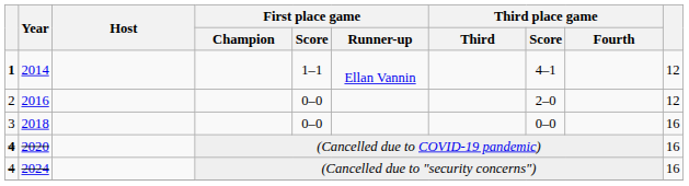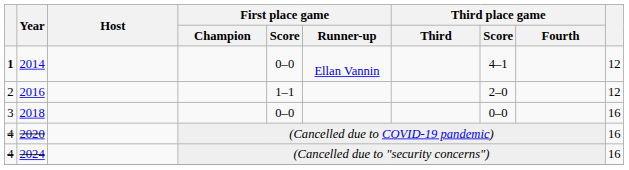 <table class="wikitable sortable" style="font-size:95%; text-align:center; width:;">
 <tr>
 <th rowspan=2 style= "width:;"></th>
 <th rowspan=2 style= "width:;">Year</th>
 <th rowspan=2 style= "width:150px;">Host</th>
 <th colspan=3>First place game</th>
 <th colspan=3>Third place game</th>
 <th rowspan=2 style= "width:;"></th>
 </tr>
 <tr>
 <th width= 100px> Champion</th>
 <th width=>Score</th>
 <th width= 100px> Runner-up</th>
 <th width= 100px> Third</th>
 <th width=>Score</th>
 <th width= 100px>Fourth</th>
 </tr>
 <tr>
 <td><strong>1</strong></td>
 <td><a href='#'>2014</a></td>
 <td align=left></td>
 <td><strong></strong></td>
-<td>1–1<br></td>
+<td>0–0<br></td>
 <td><br><a href='#'>Ellan Vannin</a></td>
 <td></td>
 <td>4–1</td>
 <td></td>
 <td>12</td>
 </tr>
 <tr>
 <td>2</td>
 <td><a href='#'>2016</a></td>
 <td align=left></td>
 <td><strong></strong></td>
-<td>0–0<br></td>
+<td>1–1<br></td>
 <td></td>
 <td></td>
 <td>2–0</td>
 <td></td>
 <td>12</td>
 </tr>
 <tr>
 <td>3</td>
 <td><a href='#'>2018</a></td>
 <td align=left></td>
 <td><strong></strong></td>
 <td>0–0<br></td>
 <td></td>
 <td></td>
 <td>0–0<br></td>
 <td></td>
 <td>16</td>
 </tr>
 <tr>
-<td><strong><s>4</s></strong></td>
+<td><s>4</s></td>
 <td><s><a href='#'>2020</a></s></td>
 <td align=left></td>
 <td colspan="6" style=background:#efefef><em>(Cancelled due to <a href='#'>COVID-19 pandemic</a>)</em> </td>
 <td>16</td>
 </tr>
 <tr>
 <td><s>4</s></td>
 <td><s><a href='#'>2024</a></s></td>
 <td align=left></td>
 <td colspan="6" style=background:#efefef><em>(Cancelled due to "security concerns")</em> </td>
 <td>16</td>
 </tr>
 <tr>
 </tr>
 </table>
